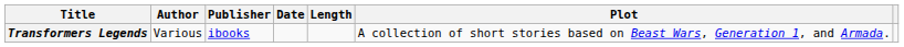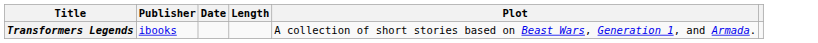 <table class="wikitable plainrowheaders sortable" style="margin-right: 0;">
 <tr>
 <th scope="col">Title</th>
-<th scope="col">Author</th>
 <th scope="col">Publisher</th>
 <th scope="col">Date</th>
 <th scope="col">Length</th>
 <th scope="col" class="unsortable">Plot</th>
 <th scope="col" class="unsortable"></th>
 </tr>
 <tr>
 <th scope="row"><em>Transformers Legends</em></th>
-<td>Various</td>
 <td><a href='#'>ibooks</a></td>
 <td></td>
 <td></td>
 <td>A collection of short stories based on <em><a href='#'>Beast Wars</a></em>, <em><a href='#'>Generation 1</a></em>, and <em><a href='#'>Armada</a></em>.</td>
 <td style="text-align: center;"></td>
 </tr>
 </table>
